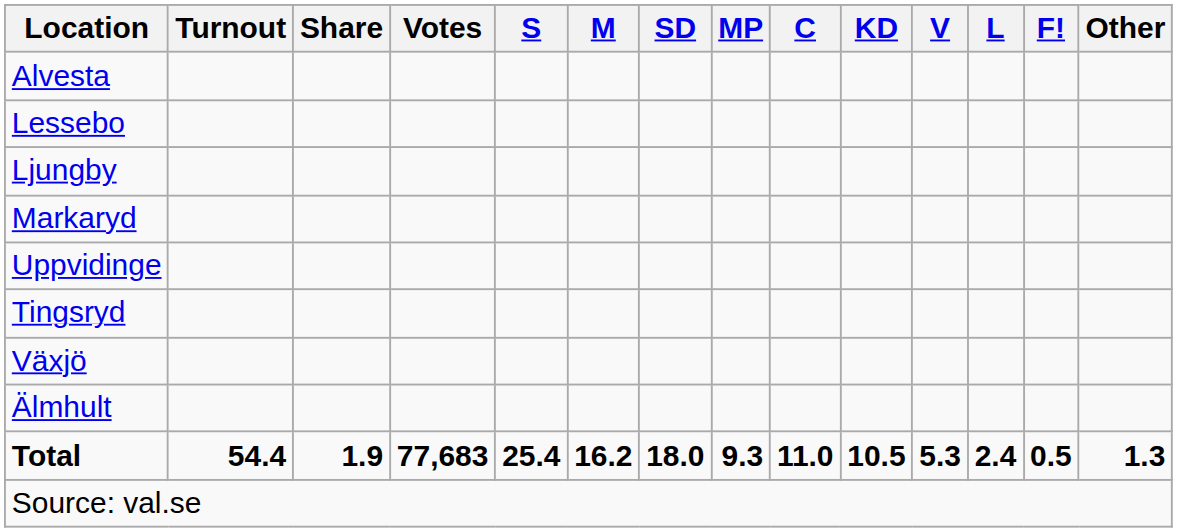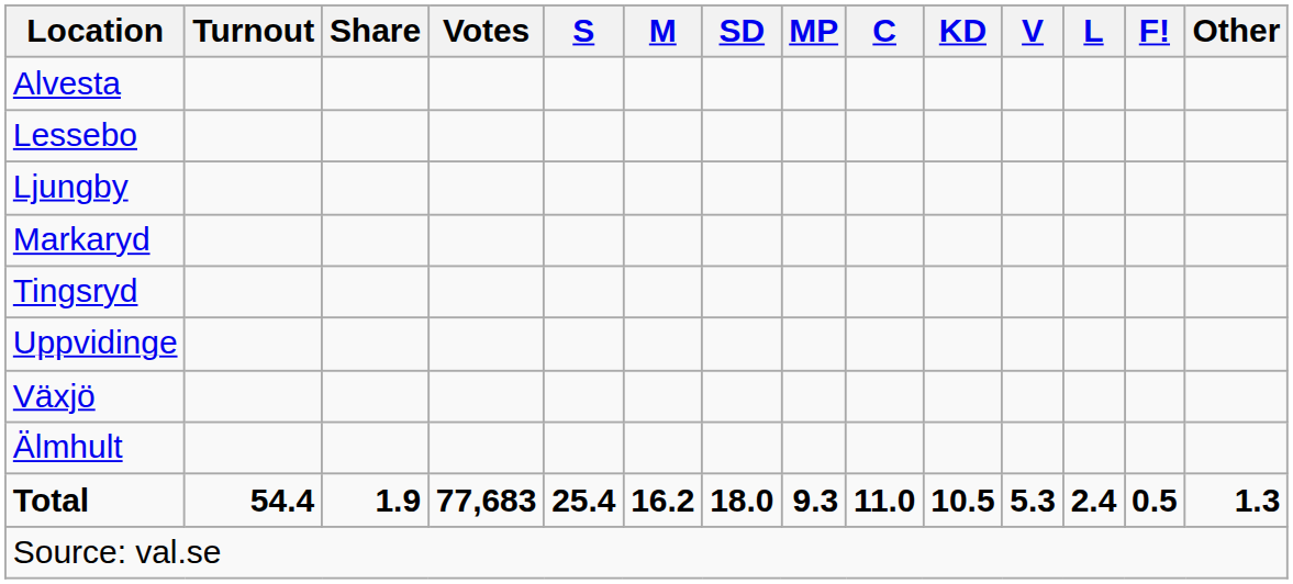 <table class="wikitable sortable" style=text-align:right>
 <tr>
 <th>Location</th>
 <th>Turnout</th>
 <th>Share</th>
 <th>Votes</th>
 <th><a href='#'>S</a></th>
 <th><a href='#'>M</a></th>
 <th><a href='#'>SD</a></th>
 <th><a href='#'>MP</a></th>
 <th><a href='#'>C</a></th>
 <th><a href='#'>KD</a></th>
 <th><a href='#'>V</a></th>
 <th><a href='#'>L</a></th>
 <th><a href='#'>F!</a></th>
 <th>Other</th>
 </tr>
 <tr>
 <td align=left><a href='#'>Alvesta</a></td>
 <td></td>
 <td></td>
 <td></td>
 <td></td>
 <td></td>
 <td></td>
 <td></td>
 <td></td>
 <td></td>
 <td></td>
 <td></td>
 <td></td>
 <td></td>
 </tr>
 <tr>
 <td align=left><a href='#'>Lessebo</a></td>
 <td></td>
 <td></td>
 <td></td>
 <td></td>
 <td></td>
 <td></td>
 <td></td>
 <td></td>
 <td></td>
 <td></td>
 <td></td>
 <td></td>
 <td></td>
 </tr>
 <tr>
 <td align=left><a href='#'>Ljungby</a></td>
 <td></td>
 <td></td>
 <td></td>
 <td></td>
 <td></td>
 <td></td>
 <td></td>
 <td></td>
 <td></td>
 <td></td>
 <td></td>
 <td></td>
 <td></td>
 </tr>
 <tr>
 <td align=left><a href='#'>Markaryd</a></td>
 <td></td>
 <td></td>
 <td></td>
 <td></td>
 <td></td>
 <td></td>
 <td></td>
 <td></td>
 <td></td>
 <td></td>
 <td></td>
 <td></td>
 <td></td>
 </tr>
 <tr>
-<td align=left><a href='#'>Uppvidinge</a></td>
+<td align=left><a href='#'>Tingsryd</a></td>
 <td></td>
 <td></td>
 <td></td>
 <td></td>
 <td></td>
 <td></td>
 <td></td>
 <td></td>
 <td></td>
 <td></td>
 <td></td>
 <td></td>
 <td></td>
 </tr>
 <tr>
-<td align=left><a href='#'>Tingsryd</a></td>
+<td align=left><a href='#'>Uppvidinge</a></td>
 <td></td>
 <td></td>
 <td></td>
 <td></td>
 <td></td>
 <td></td>
 <td></td>
 <td></td>
 <td></td>
 <td></td>
 <td></td>
 <td></td>
 <td></td>
 </tr>
 <tr>
 <td align=left><a href='#'>Växjö</a></td>
 <td></td>
 <td></td>
 <td></td>
 <td></td>
 <td></td>
 <td></td>
 <td></td>
 <td></td>
 <td></td>
 <td></td>
 <td></td>
 <td></td>
 <td></td>
 </tr>
 <tr>
 <td align=left><a href='#'>Älmhult</a></td>
 <td></td>
 <td></td>
 <td></td>
 <td></td>
 <td></td>
 <td></td>
 <td></td>
 <td></td>
 <td></td>
 <td></td>
 <td></td>
 <td></td>
 <td></td>
 </tr>
 <tr>
 <td align=left><strong>Total</strong></td>
 <td><strong>54.4</strong></td>
 <td><strong>1.9</strong></td>
 <td><strong>77,683</strong></td>
 <td><strong>25.4</strong></td>
 <td><strong>16.2</strong></td>
 <td><strong>18.0</strong></td>
 <td><strong>9.3</strong></td>
 <td><strong>11.0</strong></td>
 <td><strong>10.5</strong></td>
 <td><strong>5.3</strong></td>
 <td><strong>2.4</strong></td>
 <td><strong>0.5</strong></td>
 <td><strong>1.3</strong></td>
 </tr>
 <tr>
 <td align=left colspan=14>Source: val.se </td>
 </tr>
 </table>
